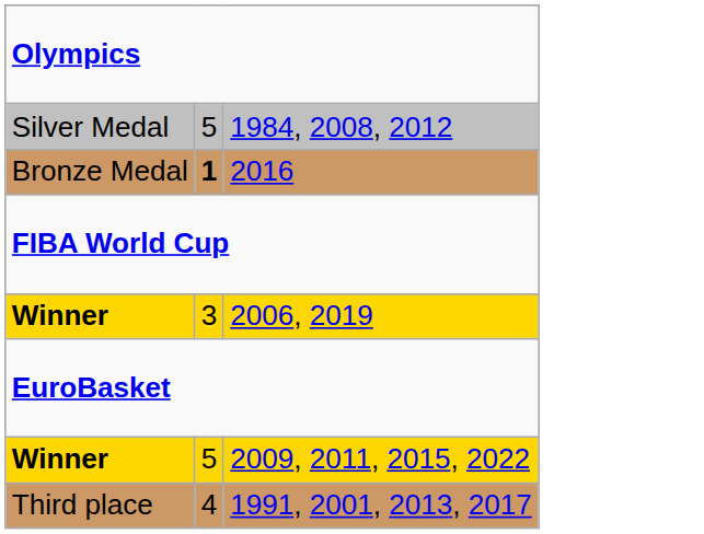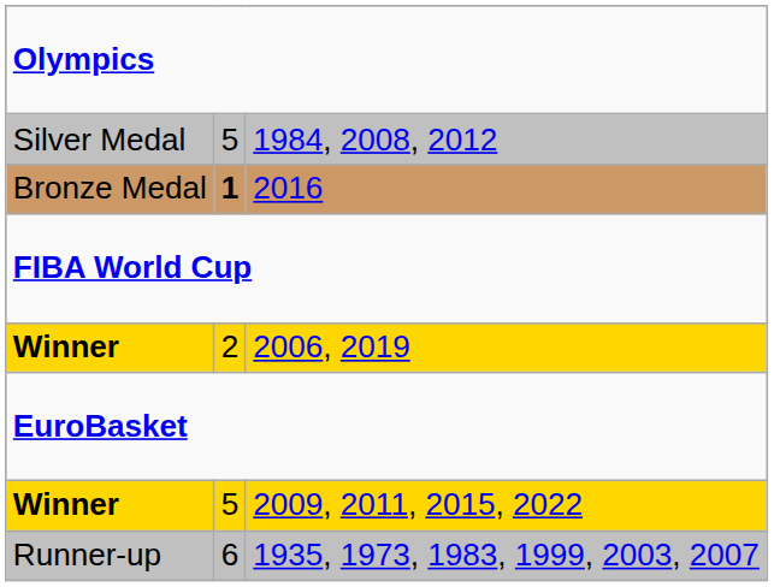 <table class="wikitable">
 <tr>
 <td colspan="3" style="height: 3em;"><strong><a href='#'>Olympics</a></strong></td>
 </tr>
 <tr bgcolor="silver">
 <td>Silver Medal</td>
 <td>5</td>
 <td><a href='#'>1984</a>, <a href='#'>2008</a>, <a href='#'>2012</a></td>
 </tr>
 <tr bgcolor="cc9966">
 <td>Bronze Medal</td>
 <td><strong>1</strong></td>
 <td><a href='#'>2016</a></td>
 </tr>
 <tr>
 <td colspan="3" style="height: 3em;"><strong><a href='#'>FIBA World Cup</a></strong></td>
 </tr>
 <tr bgcolor="gold">
 <td><strong>Winner</strong></td>
-<td>3</td>
+<td>2</td>
 <td><a href='#'>2006</a>, <a href='#'>2019</a></td>
 </tr>
 <tr>
 <td colspan="3" style="height: 3em;"><strong><a href='#'>EuroBasket</a></strong></td>
 </tr>
 <tr bgcolor="gold">
 <td><strong>Winner</strong></td>
 <td>5</td>
 <td><a href='#'>2009</a>, <a href='#'>2011</a>, <a href='#'>2015</a>, <a href='#'>2022</a></td>
 </tr>
-<tr bgcolor="cc9966">
-<td>Third place</td>
-<td>4</td>
-<td><a href='#'>1991</a>, <a href='#'>2001</a>, <a href='#'>2013</a>, <a href='#'>2017</a></td>
+<tr bgcolor="silver">
+<td>Runner-up</td>
+<td>6</td>
+<td><a href='#'>1935</a>, <a href='#'>1973</a>, <a href='#'>1983</a>, <a href='#'>1999</a>, <a href='#'>2003</a>, <a href='#'>2007</a></td>
 </tr>
 </table>
